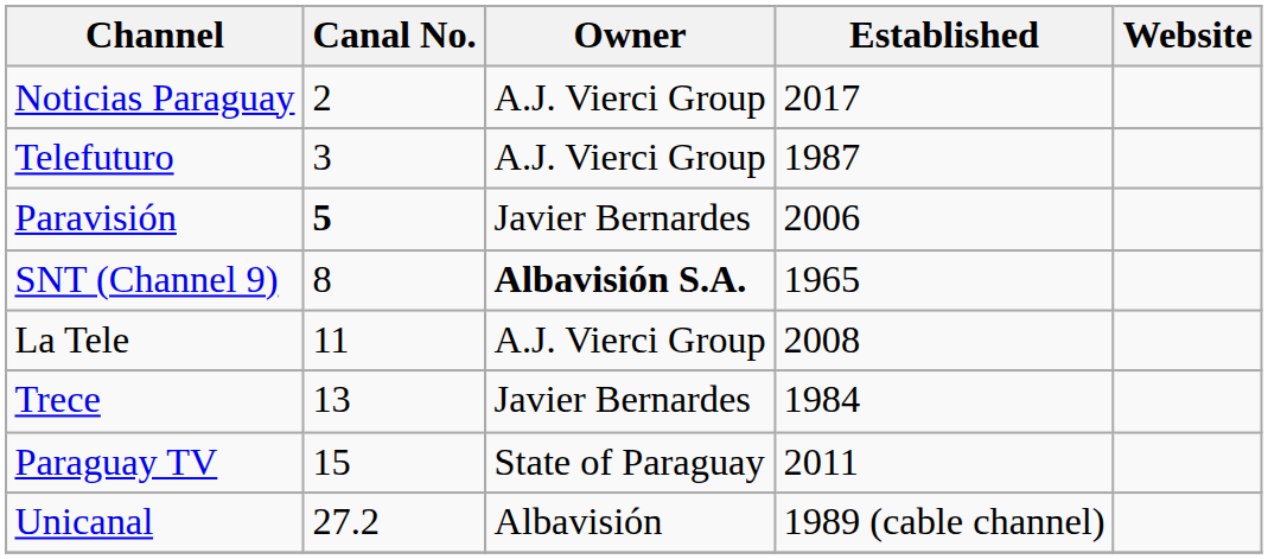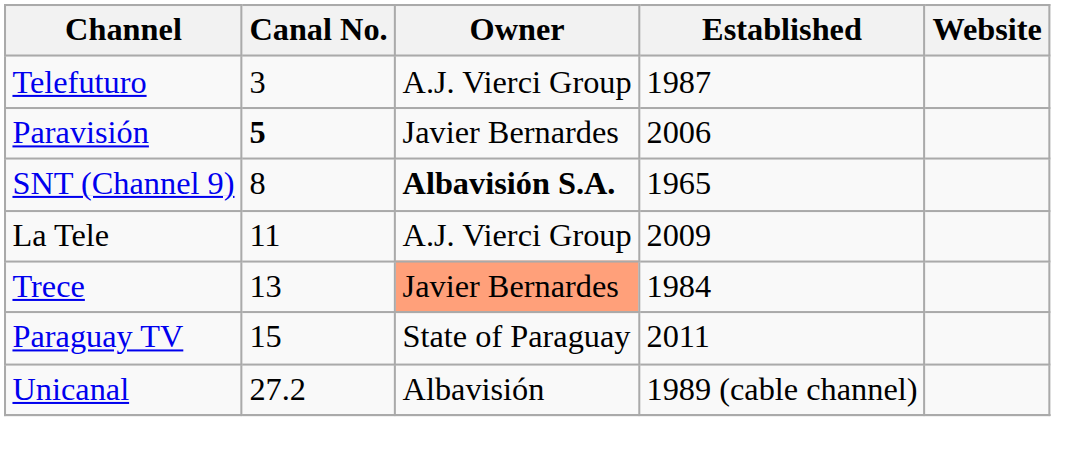 <table class="wikitable sortable">
 <tr>
 <th>Channel</th>
 <th>Canal No.</th>
 <th>Owner</th>
 <th>Established</th>
 <th>Website</th>
-</tr>
-<tr>
-<td><a href='#'>Noticias Paraguay</a></td>
-<td>2</td>
-<td>A.J. Vierci Group</td>
-<td>2017</td>
-<td></td>
 </tr>
 <tr>
 <td><a href='#'>Telefuturo</a></td>
 <td>3</td>
 <td>A.J. Vierci Group</td>
 <td>1987 </td>
 <td></td>
 </tr>
 <tr>
 <td><a href='#'>Paravisión</a></td>
 <td><strong>5</strong></td>
 <td>Javier Bernardes</td>
 <td>2006</td>
 <td></td>
 </tr>
 <tr>
 <td><a href='#'>SNT (Channel 9)</a></td>
 <td>8</td>
 <td><strong>Albavisión S.A.</strong></td>
 <td>1965</td>
 <td></td>
 </tr>
 <tr>
 <td>La Tele</td>
 <td>11</td>
 <td>A.J. Vierci Group</td>
-<td>2008</td>
+<td>2009</td>
 <td></td>
 </tr>
 <tr>
 <td><a href='#'>Trece</a></td>
 <td>13</td>
-<td>Javier Bernardes</td>
+<td style="background: lightsalmon;">Javier Bernardes</td>
 <td>1984</td>
 <td></td>
 </tr>
 <tr>
 <td><a href='#'>Paraguay TV</a></td>
 <td>15</td>
 <td>State of Paraguay</td>
 <td>2011</td>
 <td></td>
 </tr>
 <tr>
 <td><a href='#'>Unicanal</a></td>
 <td>27.2</td>
 <td>Albavisión</td>
 <td>1989 (cable channel)</td>
 <td></td>
 </tr>
 <tr>
 </tr>
 </table>
